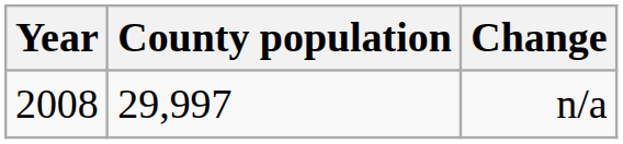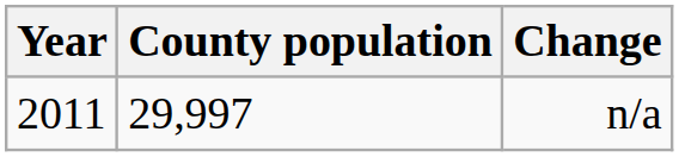 <table class="wikitable">
 <tr>
 <th>Year</th>
 <th>County population</th>
 <th>Change</th>
 </tr>
 <tr>
-<td>2008</td>
+<td>2011</td>
 <td>29,997</td>
 <td align="right">n/a</td>
 </tr>
 </table>
